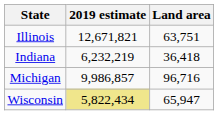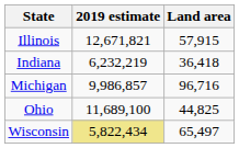 <table class="wikitable sortable" style="text-align:center">
 <tr>
 <th>State</th>
 <th>2019 estimate</th>
 <th>Land area</th>
 </tr>
 <tr>
 <td><a href='#'>Illinois</a></td>
 <td>12,671,821</td>
-<td>63,751</td>
+<td>57,915</td>
 </tr>
 <tr>
 <td><a href='#'>Indiana</a></td>
 <td>6,232,219</td>
 <td>36,418</td>
 </tr>
 <tr>
 <td><a href='#'>Michigan</a></td>
 <td>9,986,857</td>
 <td>96,716</td>
 </tr>
 <tr>
+<td><a href='#'>Ohio</a></td>
+<td>11,689,100</td>
+<td>44,825</td>
+</tr>
+<tr>
 <td><a href='#'>Wisconsin</a></td>
 <td style="background: khaki;">5,822,434</td>
-<td>65,947</td>
+<td>65,497</td>
 </tr>
 </table>
